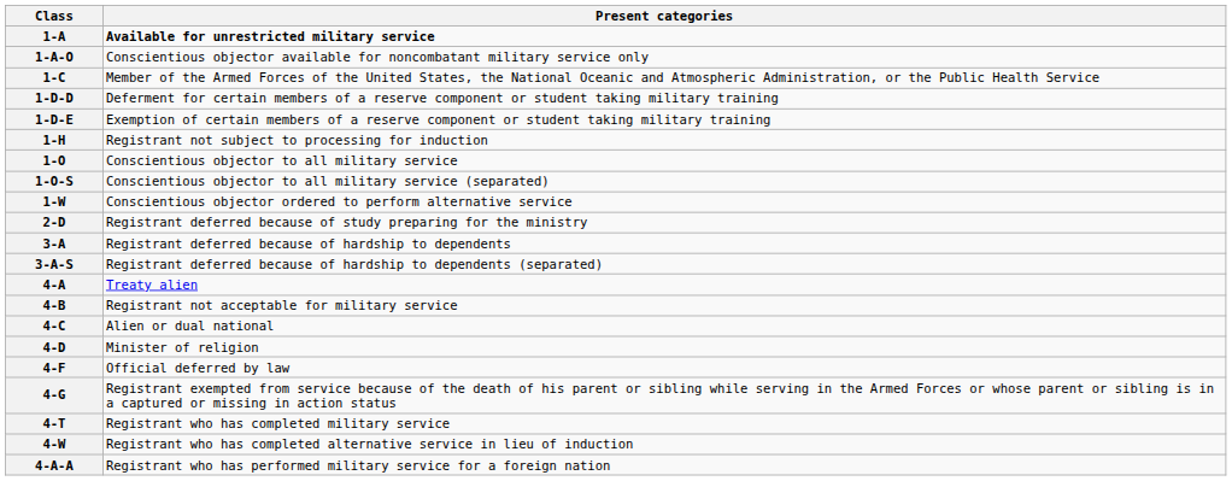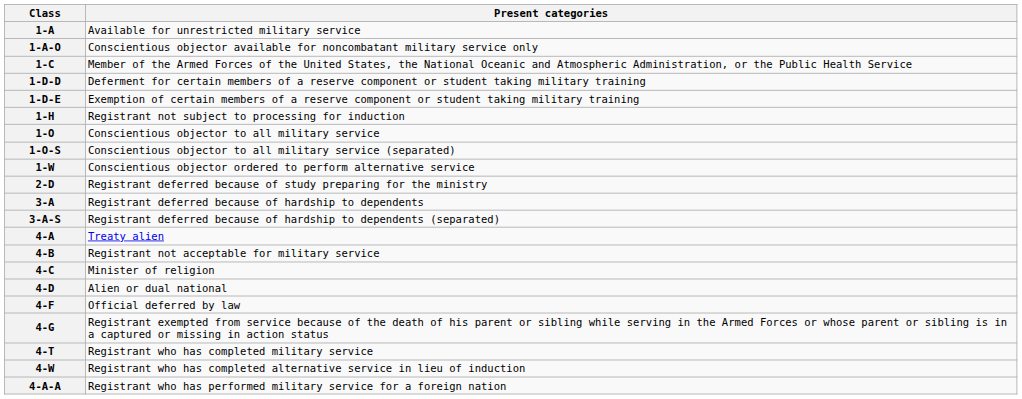 <table class="wikitable">
 <tr>
 <th style="width:8%;">Class</th>
 <th>Present categories</th>
 </tr>
 <tr>
 <th>1-A</th>
-<td><strong>Available for unrestricted military service</strong></td>
+<td>Available for unrestricted military service</td>
 </tr>
 <tr>
 <th>1-A-O</th>
 <td>Conscientious objector available for noncombatant military service only</td>
 </tr>
 <tr>
 <th>1-C</th>
 <td>Member of the Armed Forces of the United States, the National Oceanic and Atmospheric Administration, or the Public Health Service</td>
 </tr>
 <tr>
 <th>1-D-D</th>
 <td>Deferment for certain members of a reserve component or student taking military training</td>
 </tr>
 <tr>
 <th>1-D-E</th>
 <td>Exemption of certain members of a reserve component or student taking military training</td>
 </tr>
 <tr>
 <th>1-H</th>
 <td>Registrant not subject to processing for induction</td>
 </tr>
 <tr>
 <th>1-O</th>
 <td>Conscientious objector to all military service</td>
 </tr>
 <tr>
 <th>1-O-S</th>
 <td>Conscientious objector to all military service (separated)</td>
 </tr>
 <tr>
 <th>1-W</th>
 <td>Conscientious objector ordered to perform alternative service</td>
 </tr>
 <tr>
 <th>2-D</th>
 <td>Registrant deferred because of study preparing for the ministry</td>
 </tr>
 <tr>
 <th>3-A</th>
 <td>Registrant deferred because of hardship to dependents</td>
 </tr>
 <tr>
 <th>3-A-S</th>
 <td>Registrant deferred because of hardship to dependents (separated)</td>
 </tr>
 <tr>
 <th>4-A</th>
 <td><a href='#'>Treaty alien</a></td>
 </tr>
 <tr>
 <th>4-B</th>
 <td>Registrant not acceptable for military service</td>
 </tr>
 <tr>
 <th>4-C</th>
-<td>Alien or dual national</td>
+<td>Minister of religion</td>
 </tr>
 <tr>
 <th>4-D</th>
-<td>Minister of religion</td>
+<td>Alien or dual national</td>
 </tr>
 <tr>
 <th>4-F</th>
 <td>Official deferred by law</td>
 </tr>
 <tr>
 <th>4-G</th>
 <td>Registrant exempted from service because of the death of his parent or sibling while serving in the Armed Forces or whose parent or sibling is in a captured or missing in action status</td>
 </tr>
 <tr>
 <th>4-T</th>
 <td>Registrant who has completed military service</td>
 </tr>
 <tr>
 <th>4-W</th>
 <td>Registrant who has completed alternative service in lieu of induction</td>
 </tr>
 <tr>
 <th>4-A-A</th>
 <td>Registrant who has performed military service for a foreign nation</td>
 </tr>
 </table>
